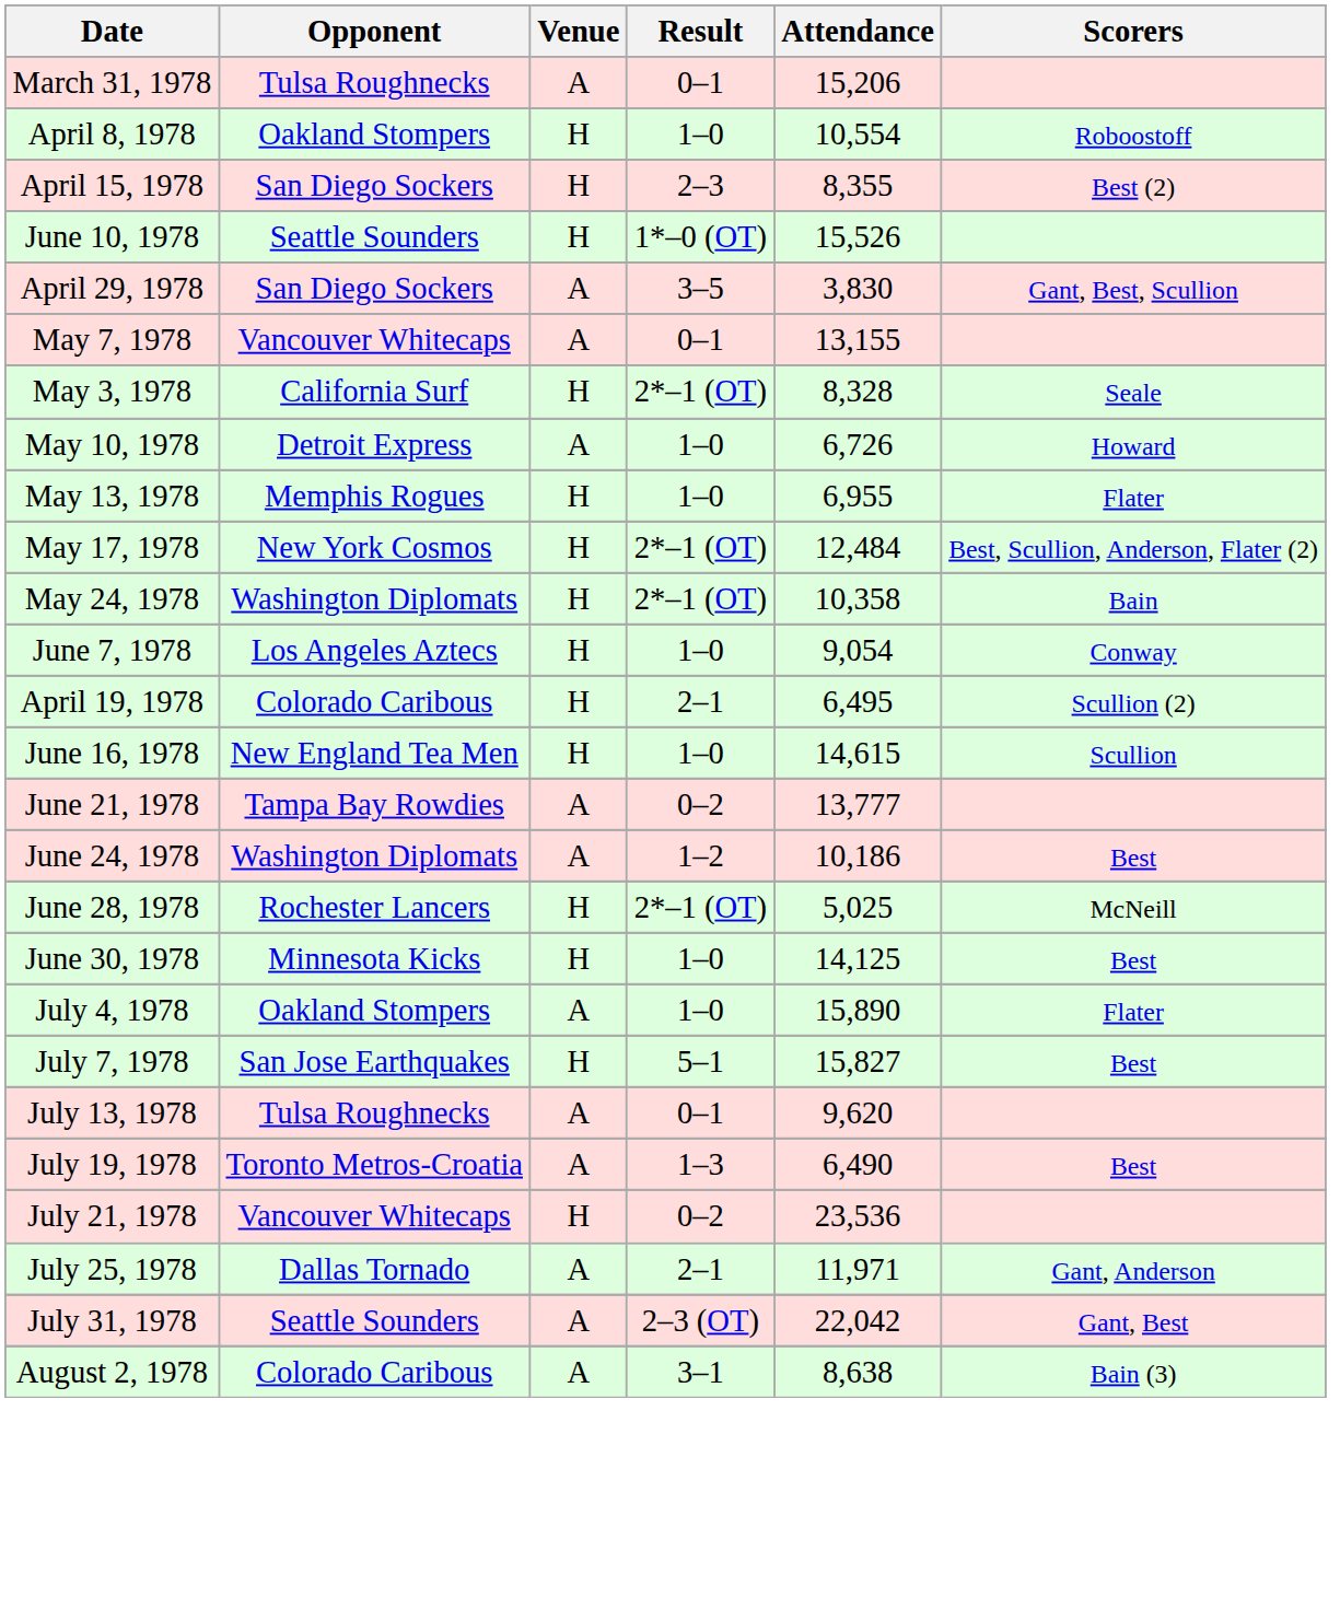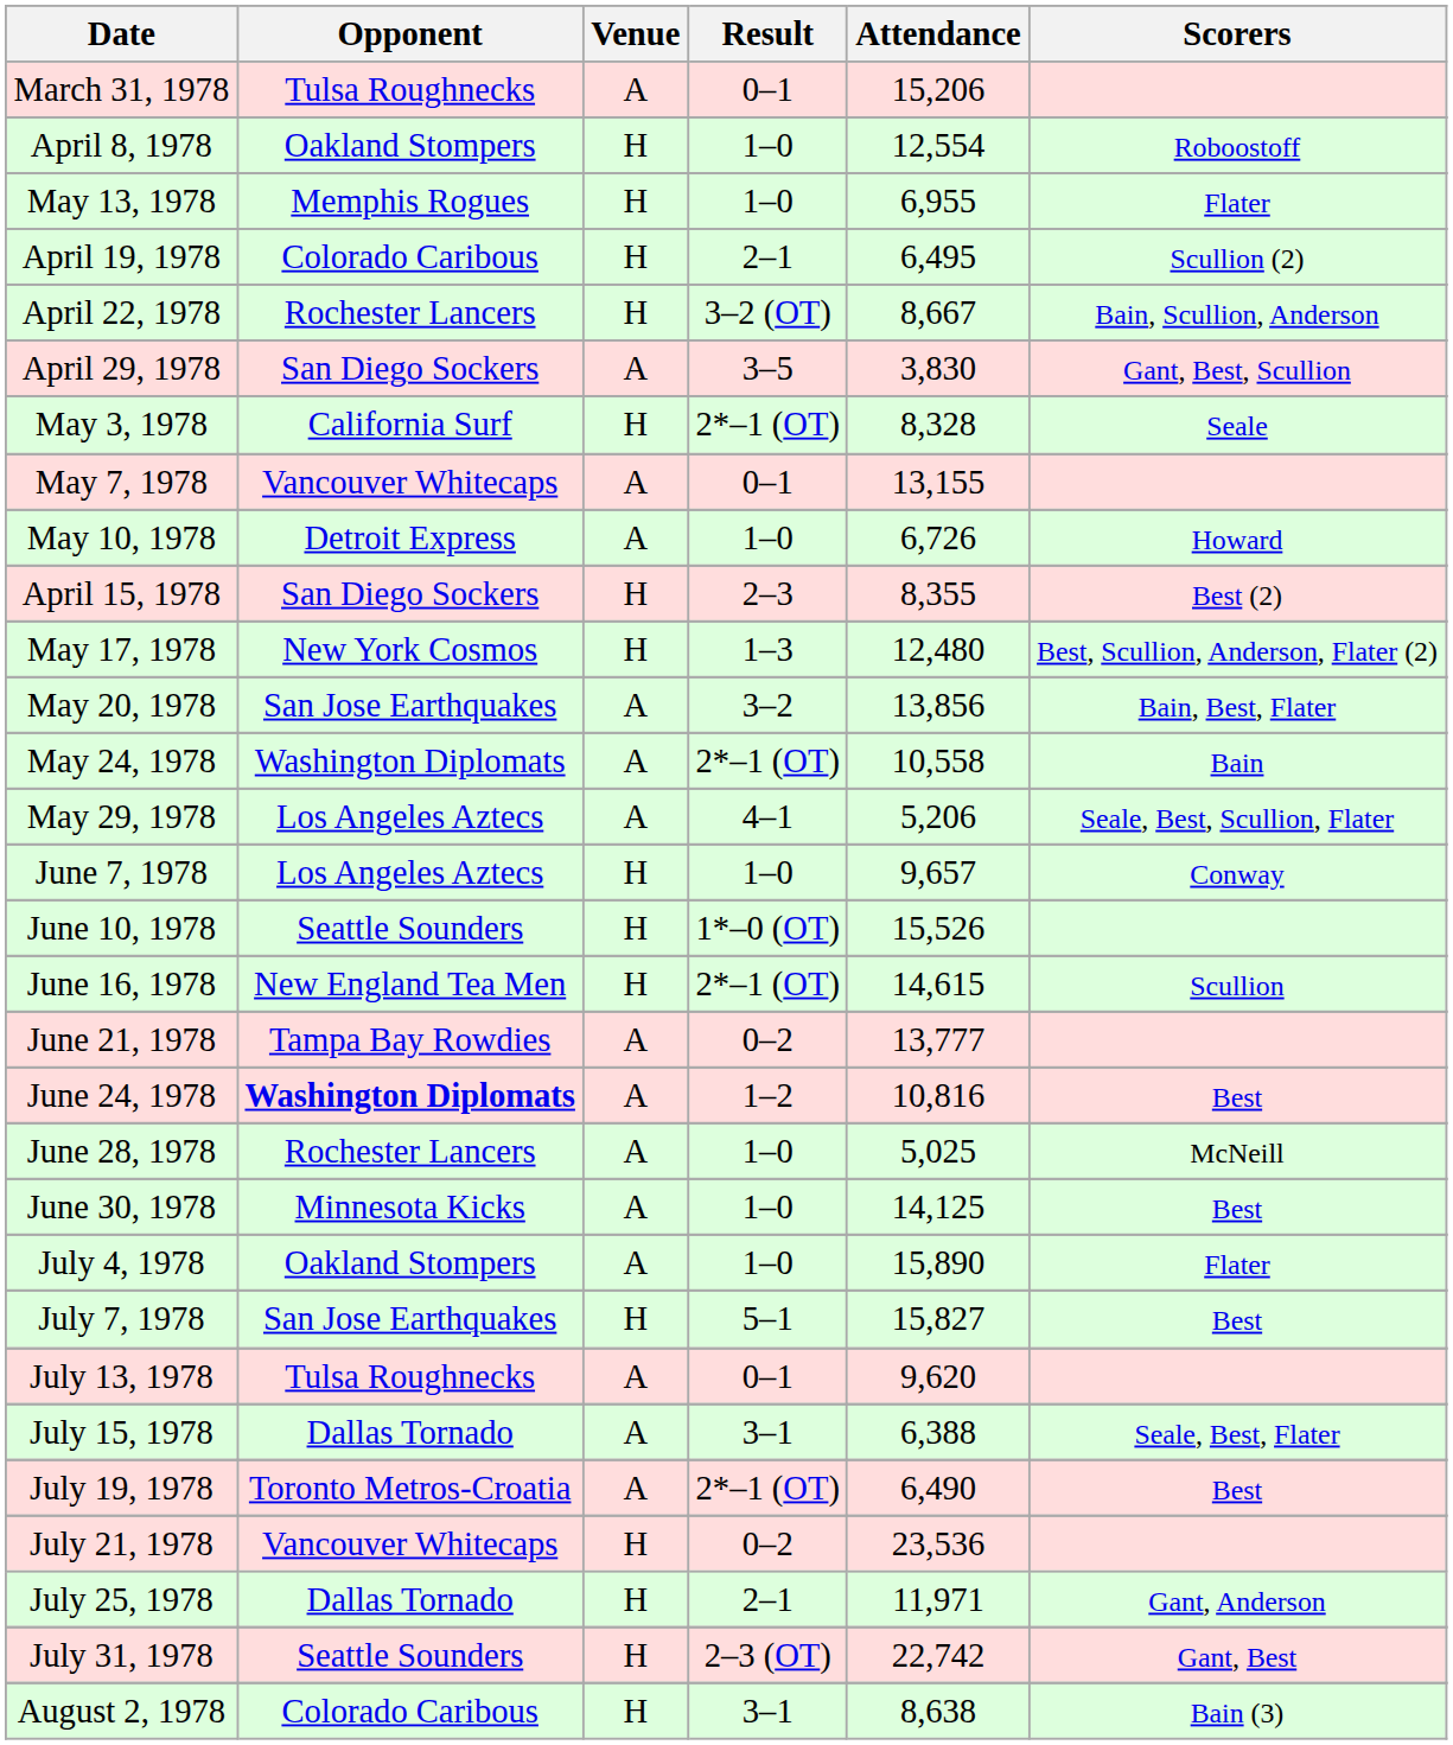 <table class="wikitable" style="font-size:95%; text-align:center">
 <tr>
 <th>Date</th>
 <th>Opponent</th>
 <th>Venue</th>
 <th>Result</th>
 <th>Attendance</th>
 <th>Scorers</th>
 </tr>
 <tr bgcolor="#ffdddd">
 <td>March 31, 1978</td>
 <td><a href='#'>Tulsa Roughnecks</a></td>
 <td>A</td>
 <td>0–1</td>
 <td>15,206</td>
 <td></td>
 </tr>
 <tr>
 </tr>
 <tr bgcolor="#ddffdd">
 <td>April 8, 1978</td>
 <td><a href='#'>Oakland Stompers</a></td>
 <td>H</td>
 <td>1–0</td>
-<td>10,554</td>
+<td>12,554</td>
 <td><small><a href='#'>Roboostoff</a></small></td>
+</tr>
+<tr>
+</tr>
+<tr bgcolor="#ddffdd">
+<td>May 13, 1978</td>
+<td><a href='#'>Memphis Rogues</a></td>
+<td>H</td>
+<td>1–0</td>
+<td>6,955</td>
+<td><small><a href='#'>Flater</a></small></td>
+</tr>
+<tr>
+</tr>
+<tr bgcolor="#ddffdd">
+<td>April 19, 1978</td>
+<td><a href='#'>Colorado Caribous</a></td>
+<td>H</td>
+<td>2–1</td>
+<td>6,495</td>
+<td><small><a href='#'>Scullion</a> (2)</small></td>
+</tr>
+<tr>
+</tr>
+<tr bgcolor="#ddffdd">
+<td>April 22, 1978</td>
+<td><a href='#'>Rochester Lancers</a></td>
+<td>H</td>
+<td>3–2 (<a href='#'>OT</a>)</td>
+<td>8,667</td>
+<td><small><a href='#'>Bain</a>, <a href='#'>Scullion</a>, <a href='#'>Anderson</a></small></td>
+</tr>
+<tr>
+</tr>
+<tr bgcolor="#ffdddd">
+<td>April 29, 1978</td>
+<td><a href='#'>San Diego Sockers</a></td>
+<td>A</td>
+<td>3–5</td>
+<td>3,830</td>
+<td><small><a href='#'>Gant</a>, <a href='#'>Best</a>, <a href='#'>Scullion</a></small></td>
+</tr>
+<tr>
+</tr>
+<tr bgcolor="#ddffdd">
+<td>May 3, 1978</td>
+<td><a href='#'>California Surf</a></td>
+<td>H</td>
+<td>2*–1 (<a href='#'>OT</a>)</td>
+<td>8,328</td>
+<td><small><a href='#'>Seale</a></small></td>
+</tr>
+<tr>
+</tr>
+<tr bgcolor="#ffdddd">
+<td>May 7, 1978</td>
+<td><a href='#'>Vancouver Whitecaps</a></td>
+<td>A</td>
+<td>0–1</td>
+<td>13,155</td>
+<td></td>
+</tr>
+<tr>
+</tr>
+<tr bgcolor="#ddffdd">
+<td>May 10, 1978</td>
+<td><a href='#'>Detroit Express</a></td>
+<td>A</td>
+<td>1–0</td>
+<td>6,726</td>
+<td><small><a href='#'>Howard</a></small></td>
 </tr>
 <tr>
 </tr>
 <tr bgcolor="#ffdddd">
 <td>April 15, 1978</td>
 <td><a href='#'>San Diego Sockers</a></td>
 <td>H</td>
 <td>2–3</td>
 <td>8,355</td>
 <td><small><a href='#'>Best</a> (2)</small></td>
 </tr>
 <tr>
 </tr>
 <tr bgcolor="#ddffdd">
+<td>May 17, 1978</td>
+<td><a href='#'>New York Cosmos</a></td>
+<td>H</td>
+<td>1–3</td>
+<td>12,480</td>
+<td><small><a href='#'>Best</a>, <a href='#'>Scullion</a>, <a href='#'>Anderson</a>, <a href='#'>Flater</a> (2)</small></td>
+</tr>
+<tr>
+</tr>
+<tr bgcolor="#ddffdd">
+<td>May 20, 1978</td>
+<td><a href='#'>San Jose Earthquakes</a></td>
+<td>A</td>
+<td>3–2</td>
+<td>13,856</td>
+<td><small><a href='#'>Bain</a>, <a href='#'>Best</a>, <a href='#'>Flater</a></small></td>
+</tr>
+<tr>
+</tr>
+<tr bgcolor="#ddffdd">
+<td>May 24, 1978</td>
+<td><a href='#'>Washington Diplomats</a></td>
+<td>A</td>
+<td>2*–1 (<a href='#'>OT</a>)</td>
+<td>10,558</td>
+<td><small><a href='#'>Bain</a></small></td>
+</tr>
+<tr>
+</tr>
+<tr bgcolor="#ddffdd">
+<td>May 29, 1978</td>
+<td><a href='#'>Los Angeles Aztecs</a></td>
+<td>A</td>
+<td>4–1</td>
+<td>5,206</td>
+<td><small><a href='#'>Seale</a>, <a href='#'>Best</a>, <a href='#'>Scullion</a>, <a href='#'>Flater</a></small></td>
+</tr>
+<tr>
+</tr>
+<tr bgcolor="#ddffdd">
+<td>June 7, 1978</td>
+<td><a href='#'>Los Angeles Aztecs</a></td>
+<td>H</td>
+<td>1–0</td>
+<td>9,657</td>
+<td><small><a href='#'>Conway</a></small></td>
+</tr>
+<tr>
+</tr>
+<tr bgcolor="#ddffdd">
 <td>June 10, 1978</td>
 <td><a href='#'>Seattle Sounders</a></td>
 <td>H</td>
 <td>1*–0 (<a href='#'>OT</a>)</td>
 <td>15,526</td>
 <td></td>
 </tr>
 <tr>
 </tr>
-<tr>
-</tr>
-<tr bgcolor="#ffdddd">
-<td>April 29, 1978</td>
-<td><a href='#'>San Diego Sockers</a></td>
-<td>A</td>
-<td>3–5</td>
-<td>3,830</td>
-<td><small><a href='#'>Gant</a>, <a href='#'>Best</a>, <a href='#'>Scullion</a></small></td>
-</tr>
-<tr>
-</tr>
-<tr bgcolor="#ffdddd">
-<td>May 7, 1978</td>
-<td><a href='#'>Vancouver Whitecaps</a></td>
-<td>A</td>
-<td>0–1</td>
-<td>13,155</td>
-<td></td>
-</tr>
-<tr>
-</tr>
-<tr bgcolor="#ddffdd">
-<td>May 3, 1978</td>
-<td><a href='#'>California Surf</a></td>
-<td>H</td>
-<td>2*–1 (<a href='#'>OT</a>)</td>
-<td>8,328</td>
-<td><small><a href='#'>Seale</a></small></td>
-</tr>
-<tr>
-</tr>
-<tr bgcolor="#ddffdd">
-<td>May 10, 1978</td>
-<td><a href='#'>Detroit Express</a></td>
-<td>A</td>
-<td>1–0</td>
-<td>6,726</td>
-<td><small><a href='#'>Howard</a></small></td>
-</tr>
-<tr>
-</tr>
-<tr bgcolor="#ddffdd">
-<td>May 13, 1978</td>
-<td><a href='#'>Memphis Rogues</a></td>
-<td>H</td>
-<td>1–0</td>
-<td>6,955</td>
-<td><small><a href='#'>Flater</a></small></td>
-</tr>
-<tr>
-</tr>
-<tr bgcolor="#ddffdd">
-<td>May 17, 1978</td>
-<td><a href='#'>New York Cosmos</a></td>
-<td>H</td>
-<td>2*–1 (<a href='#'>OT</a>)</td>
-<td>12,484</td>
-<td><small><a href='#'>Best</a>, <a href='#'>Scullion</a>, <a href='#'>Anderson</a>, <a href='#'>Flater</a> (2)</small></td>
-</tr>
-<tr>
-</tr>
-<tr>
-</tr>
-<tr bgcolor="#ddffdd">
-<td>May 24, 1978</td>
-<td><a href='#'>Washington Diplomats</a></td>
-<td>H</td>
-<td>2*–1 (<a href='#'>OT</a>)</td>
-<td>10,358</td>
-<td><small><a href='#'>Bain</a></small></td>
-</tr>
-<tr>
-</tr>
-<tr>
-</tr>
-<tr bgcolor="#ddffdd">
-<td>June 7, 1978</td>
-<td><a href='#'>Los Angeles Aztecs</a></td>
-<td>H</td>
-<td>1–0</td>
-<td>9,054</td>
-<td><small><a href='#'>Conway</a></small></td>
-</tr>
-<tr>
-</tr>
-<tr bgcolor="#ddffdd">
-<td>April 19, 1978</td>
-<td><a href='#'>Colorado Caribous</a></td>
-<td>H</td>
-<td>2–1</td>
-<td>6,495</td>
-<td><small><a href='#'>Scullion</a> (2)</small></td>
-</tr>
-<tr>
-</tr>
 <tr bgcolor="#ddffdd">
 <td>June 16, 1978</td>
 <td><a href='#'>New England Tea Men</a></td>
 <td>H</td>
-<td>1–0</td>
+<td>2*–1 (<a href='#'>OT</a>)</td>
 <td>14,615</td>
 <td><small><a href='#'>Scullion</a></small></td>
 </tr>
 <tr>
 </tr>
 <tr bgcolor="#ffdddd">
 <td>June 21, 1978</td>
 <td><a href='#'>Tampa Bay Rowdies</a></td>
 <td>A</td>
 <td>0–2</td>
 <td>13,777</td>
 <td></td>
 </tr>
 <tr>
 </tr>
 <tr bgcolor="#ffdddd">
 <td>June 24, 1978</td>
-<td><a href='#'>Washington Diplomats</a></td>
+<td><strong><a href='#'>Washington Diplomats</a></strong></td>
 <td>A</td>
 <td>1–2</td>
-<td>10,186</td>
+<td>10,816</td>
 <td><small><a href='#'>Best</a></small></td>
 </tr>
 <tr>
 </tr>
 <tr bgcolor="#ddffdd">
 <td>June 28, 1978</td>
 <td><a href='#'>Rochester Lancers</a></td>
-<td>H</td>
-<td>2*–1 (<a href='#'>OT</a>)</td>
+<td>A</td>
+<td>1–0</td>
 <td>5,025</td>
 <td><small>McNeill</small></td>
 </tr>
 <tr>
 </tr>
 <tr bgcolor="#ddffdd">
 <td>June 30, 1978</td>
 <td><a href='#'>Minnesota Kicks</a></td>
-<td>H</td>
+<td>A</td>
 <td>1–0</td>
 <td>14,125</td>
 <td><small><a href='#'>Best</a></small></td>
 </tr>
 <tr>
 </tr>
 <tr bgcolor="#ddffdd">
 <td>July 4, 1978</td>
 <td><a href='#'>Oakland Stompers</a></td>
 <td>A</td>
 <td>1–0</td>
 <td>15,890</td>
 <td><small><a href='#'>Flater</a></small></td>
 </tr>
 <tr>
 </tr>
 <tr bgcolor="#ddffdd">
 <td>July 7, 1978</td>
 <td><a href='#'>San Jose Earthquakes</a></td>
 <td>H</td>
 <td>5–1</td>
 <td>15,827</td>
 <td><small><a href='#'>Best</a></small></td>
 </tr>
 <tr>
 </tr>
 <tr bgcolor="#ffdddd">
 <td>July 13, 1978</td>
 <td><a href='#'>Tulsa Roughnecks</a></td>
 <td>A</td>
 <td>0–1</td>
 <td>9,620</td>
 <td></td>
 </tr>
 <tr>
 </tr>
+<tr bgcolor="#ddffdd">
+<td>July 15, 1978</td>
+<td><a href='#'>Dallas Tornado</a></td>
+<td>A</td>
+<td>3–1</td>
+<td>6,388</td>
+<td><small><a href='#'>Seale</a>, <a href='#'>Best</a>, <a href='#'>Flater</a></small></td>
+</tr>
 <tr>
 </tr>
 <tr bgcolor="#ffdddd">
 <td>July 19, 1978</td>
 <td><a href='#'>Toronto Metros-Croatia</a></td>
 <td>A</td>
-<td>1–3</td>
+<td>2*–1 (<a href='#'>OT</a>)</td>
 <td>6,490</td>
 <td><small><a href='#'>Best</a></small></td>
 </tr>
 <tr>
 </tr>
 <tr bgcolor="#ffdddd">
 <td>July 21, 1978</td>
 <td><a href='#'>Vancouver Whitecaps</a></td>
 <td>H</td>
 <td>0–2</td>
 <td>23,536</td>
 <td></td>
 </tr>
 <tr bgcolor="#ddffdd">
 <td>July 25, 1978</td>
 <td><a href='#'>Dallas Tornado</a></td>
-<td>A</td>
+<td>H</td>
 <td>2–1</td>
 <td>11,971</td>
 <td><small><a href='#'>Gant</a>, <a href='#'>Anderson</a></small></td>
 </tr>
 <tr>
 </tr>
 <tr bgcolor="#ffdddd">
 <td>July 31, 1978</td>
 <td><a href='#'>Seattle Sounders</a></td>
-<td>A</td>
+<td>H</td>
 <td>2–3 (<a href='#'>OT</a>)</td>
-<td>22,042</td>
+<td>22,742</td>
 <td><small><a href='#'>Gant</a>, <a href='#'>Best</a></small></td>
 </tr>
 <tr>
 </tr>
 <tr bgcolor="#ddffdd">
 <td>August 2, 1978</td>
 <td><a href='#'>Colorado Caribous</a></td>
-<td>A</td>
+<td>H</td>
 <td>3–1</td>
 <td>8,638</td>
 <td><small><a href='#'>Bain</a> (3)</small></td>
 </tr>
 </table>
